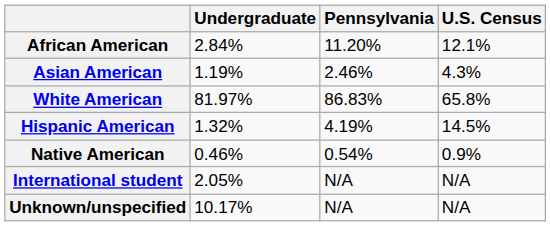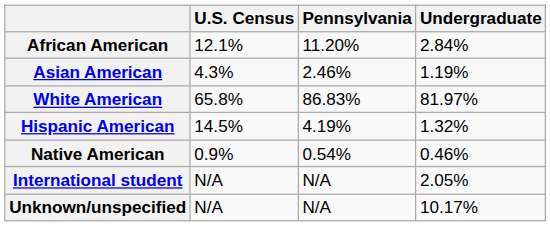 <table style="text-align:left; float:right; font-size:85%; margin-left:2em; float:right;"  class="wikitable">
 <tr>
 <th></th>
+<th>U.S. Census</th>
+<th>Pennsylvania</th>
 <th>Undergraduate</th>
-<th>Pennsylvania</th>
-<th>U.S. Census</th>
 </tr>
 <tr>
 <th>African American</th>
+<td>12.1%</td>
+<td>11.20%</td>
 <td>2.84%</td>
-<td>11.20%</td>
-<td>12.1%</td>
 </tr>
 <tr>
 <th><a href='#'>Asian American</a></th>
+<td>4.3%</td>
+<td>2.46%</td>
 <td>1.19%</td>
-<td>2.46%</td>
-<td>4.3%</td>
 </tr>
 <tr>
 <th><a href='#'>White American</a></th>
+<td>65.8%</td>
+<td>86.83%</td>
 <td>81.97%</td>
-<td>86.83%</td>
-<td>65.8%</td>
 </tr>
 <tr>
 <th><a href='#'>Hispanic American</a></th>
+<td>14.5%</td>
+<td>4.19%</td>
 <td>1.32%</td>
-<td>4.19%</td>
-<td>14.5%</td>
 </tr>
 <tr>
 <th>Native American</th>
+<td>0.9%</td>
+<td>0.54%</td>
 <td>0.46%</td>
-<td>0.54%</td>
-<td>0.9%</td>
 </tr>
 <tr>
 <th><a href='#'>International student</a></th>
-<td>2.05%</td>
 <td>N/A</td>
 <td>N/A</td>
+<td>2.05%</td>
 </tr>
 <tr>
 <th>Unknown/unspecified</th>
-<td>10.17%</td>
 <td>N/A</td>
 <td>N/A</td>
+<td>10.17%</td>
 </tr>
 </table>
